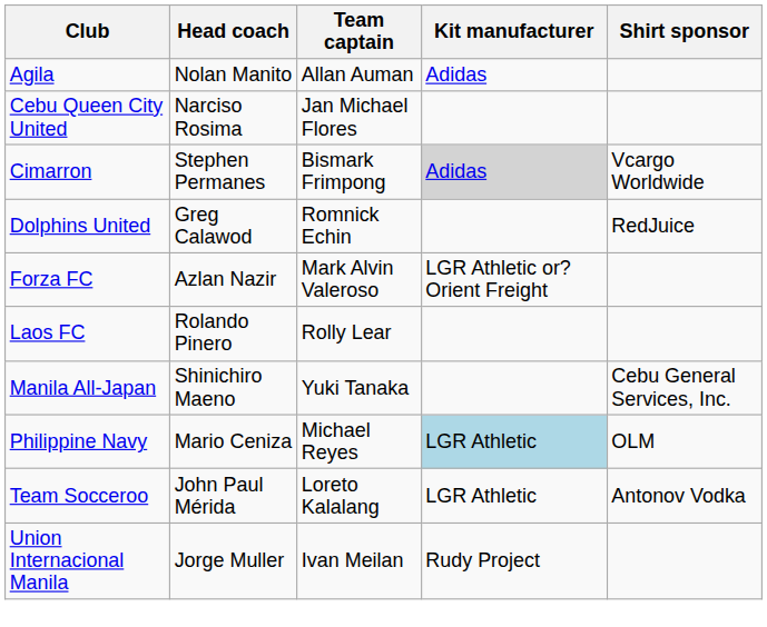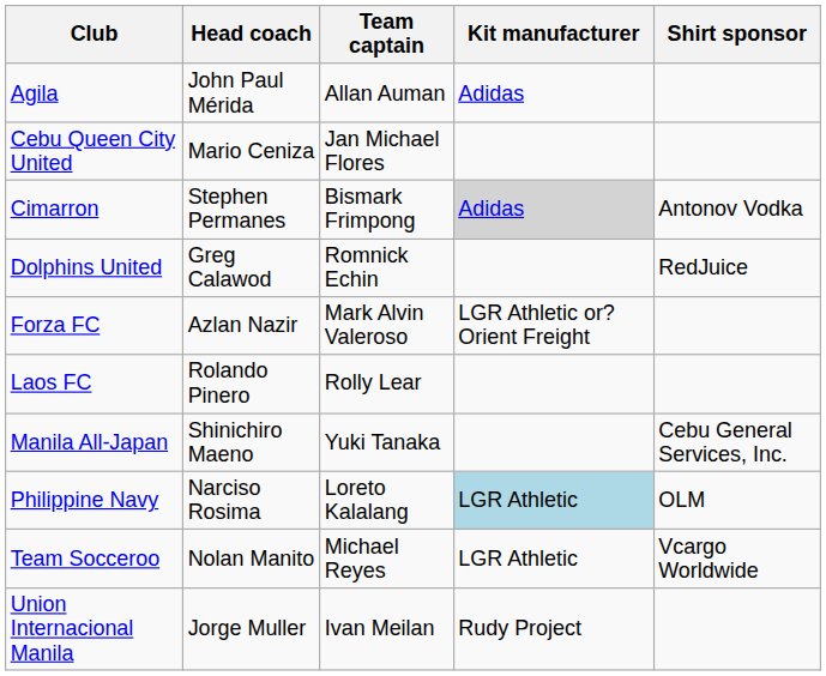 <table class="wikitable sortable">
 <tr>
 <th>Club</th>
 <th>Head coach</th>
 <th>Team captain</th>
 <th>Kit manufacturer</th>
 <th>Shirt sponsor</th>
 </tr>
 <tr>
 <td><a href='#'>Agila</a></td>
-<td> Nolan Manito</td>
+<td> John Paul Mérida</td>
 <td> Allan Auman</td>
 <td><a href='#'>Adidas</a></td>
 <td></td>
 </tr>
 <tr>
 <td><a href='#'>Cebu Queen City United</a></td>
-<td> Narciso Rosima</td>
+<td> Mario Ceniza</td>
 <td> Jan Michael Flores</td>
 <td></td>
 <td></td>
 </tr>
 <tr>
 <td><a href='#'>Cimarron</a></td>
 <td> Stephen Permanes</td>
 <td> Bismark Frimpong</td>
 <td style="background: lightgrey;"><a href='#'>Adidas</a></td>
-<td>Vcargo Worldwide</td>
+<td>Antonov Vodka</td>
 </tr>
 <tr>
 <td><a href='#'>Dolphins United</a></td>
 <td> Greg Calawod</td>
 <td> Romnick Echin</td>
 <td></td>
 <td>RedJuice</td>
 </tr>
 <tr>
 <td><a href='#'>Forza FC</a></td>
 <td> Azlan Nazir</td>
 <td> Mark Alvin Valeroso</td>
 <td>LGR Athletic  or? Orient Freight</td>
 </tr>
 <tr>
 <td><a href='#'>Laos FC</a></td>
 <td> Rolando Pinero</td>
 <td> Rolly Lear</td>
 <td></td>
 <td></td>
 </tr>
 <tr>
 <td><a href='#'>Manila All-Japan</a></td>
 <td> Shinichiro Maeno</td>
 <td> Yuki Tanaka</td>
 <td></td>
 <td>Cebu General Services, Inc.</td>
 </tr>
 <tr>
 <td><a href='#'>Philippine Navy</a></td>
-<td> Mario Ceniza</td>
-<td> Michael Reyes</td>
+<td> Narciso Rosima</td>
+<td> Loreto Kalalang</td>
 <td style="background: lightblue;">LGR Athletic</td>
 <td>OLM</td>
 </tr>
 <tr>
 <td><a href='#'>Team Socceroo</a></td>
-<td> John Paul Mérida</td>
-<td> Loreto Kalalang</td>
+<td> Nolan Manito</td>
+<td> Michael Reyes</td>
 <td>LGR Athletic</td>
-<td>Antonov Vodka</td>
+<td>Vcargo Worldwide</td>
 </tr>
 <tr>
 <td><a href='#'>Union Internacional Manila</a></td>
 <td> Jorge Muller</td>
 <td> Ivan Meilan</td>
 <td>Rudy Project</td>
 <td></td>
 </tr>
 </table>
